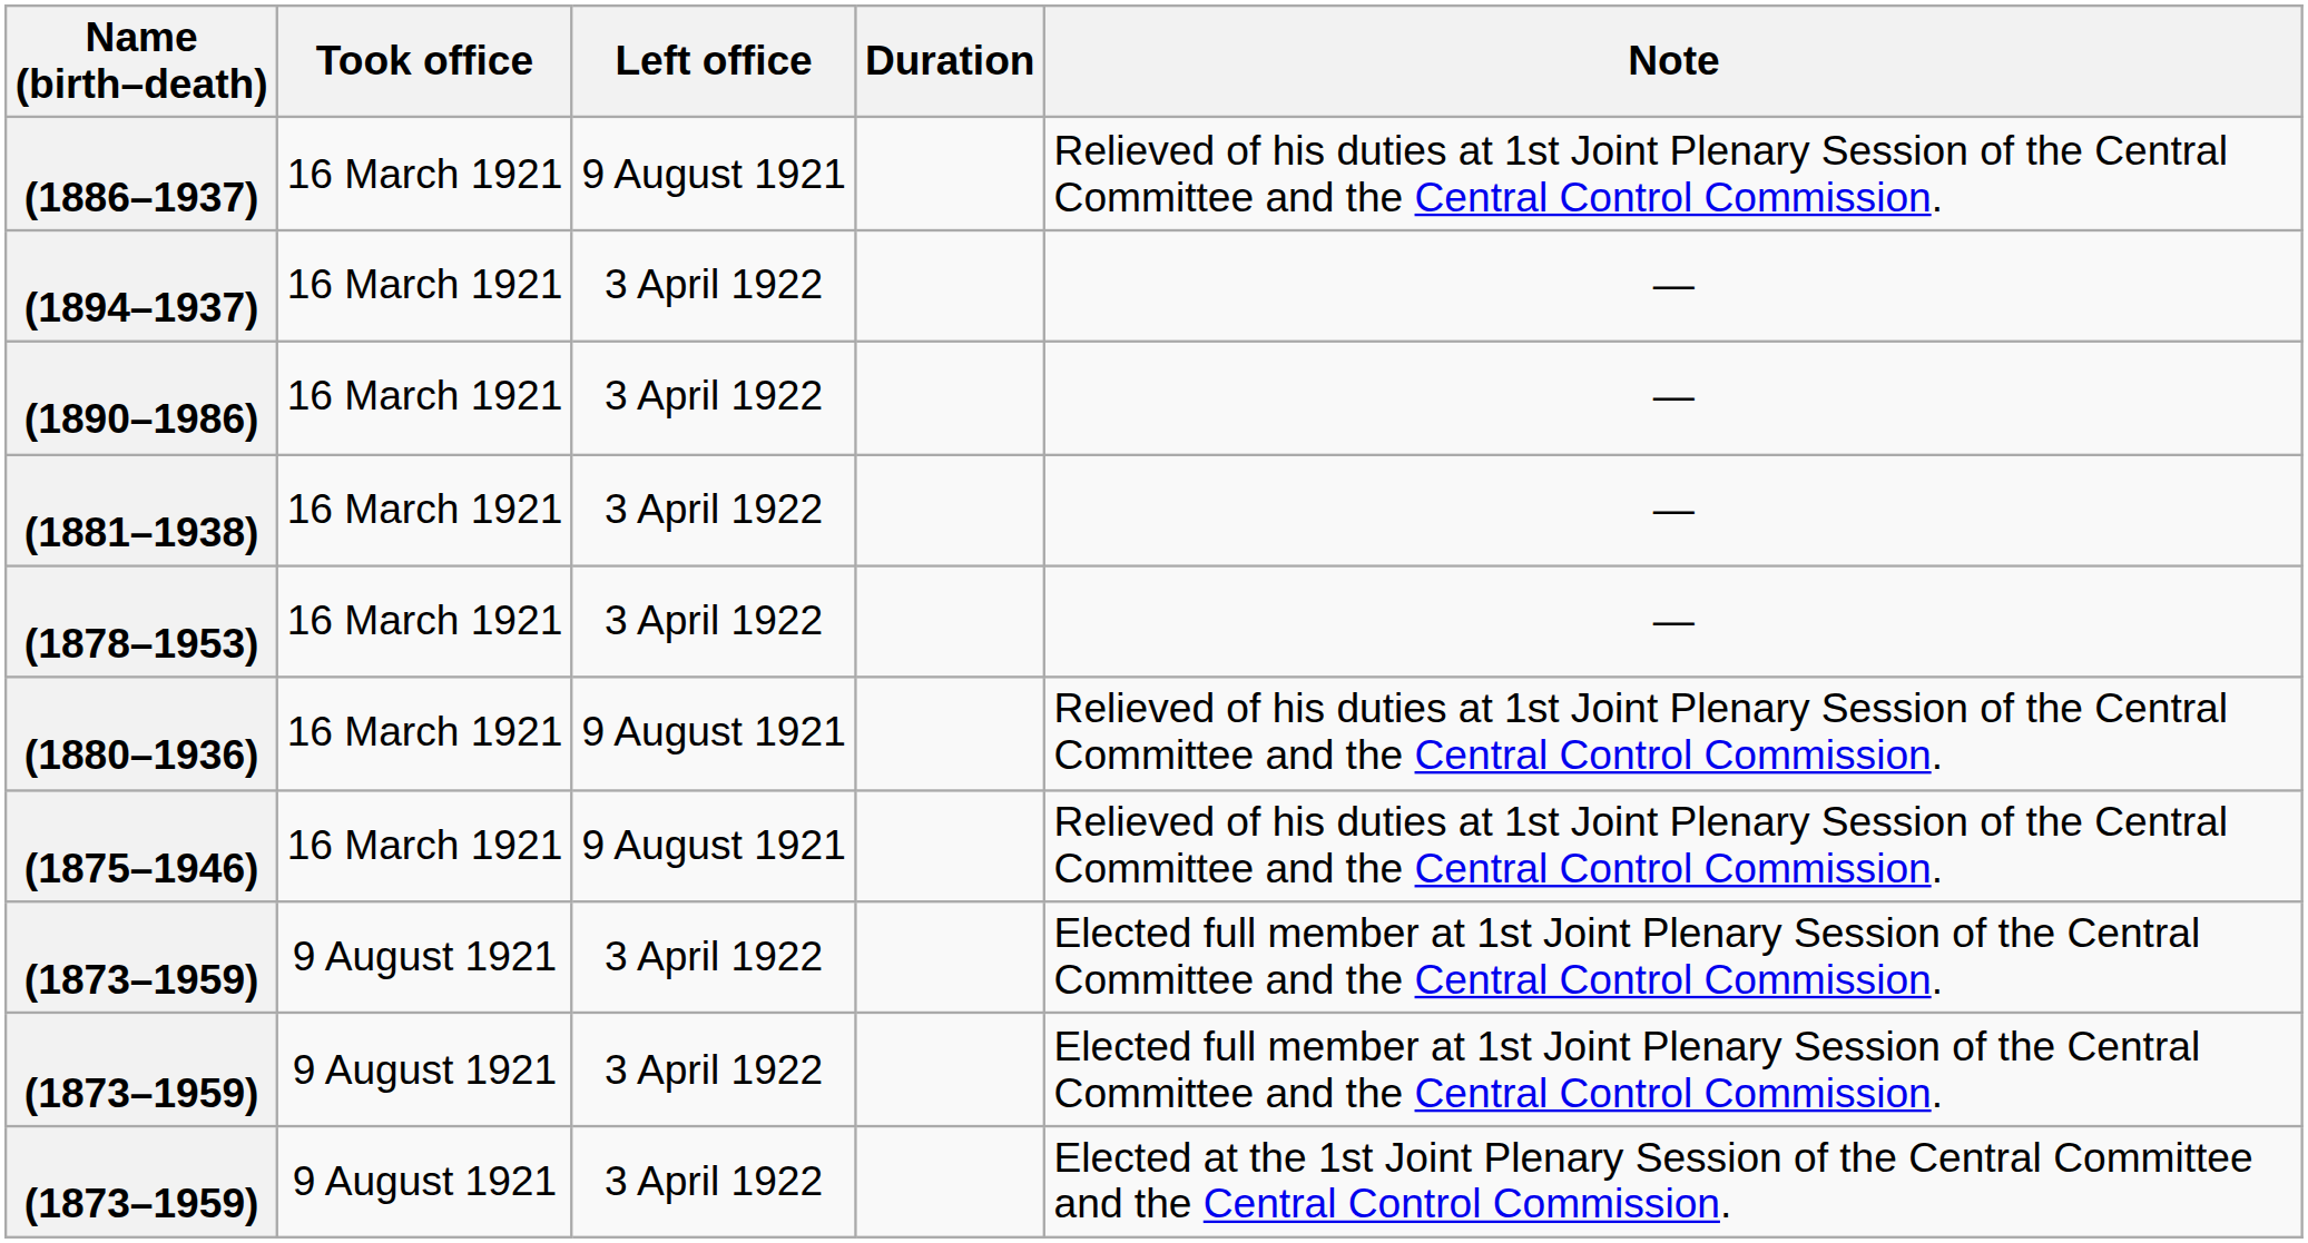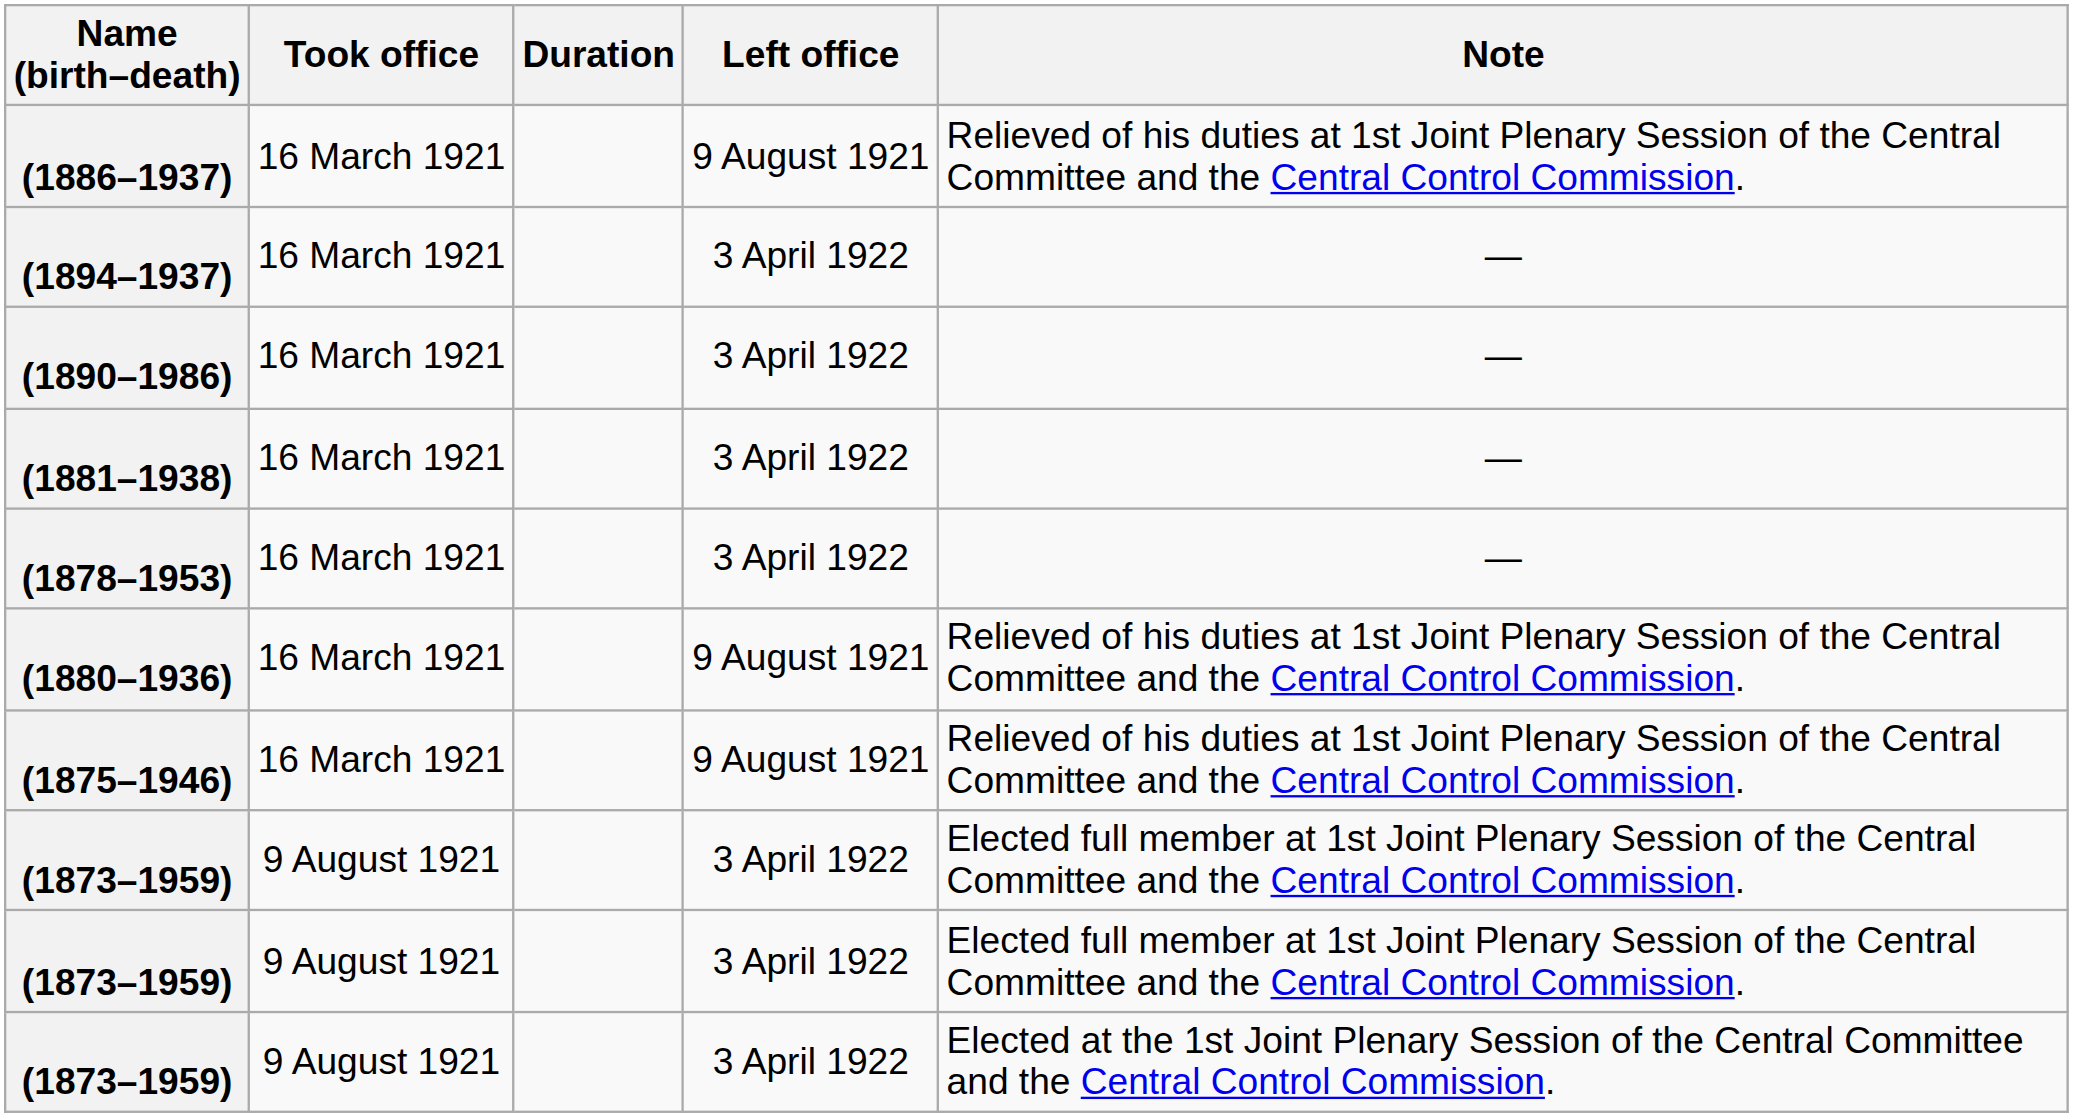 <table class="wikitable plainrowheaders sortable" style="text-align:center;" border="1">
 <tr>
 <th scope="col">Name<br>(birth–death)</th>
 <th scope="col">Took office</th>
+<th scope="col">Duration</th>
 <th scope="col">Left office</th>
-<th scope="col">Duration</th>
 <th scope="col" style="width:30em;">Note</th>
 </tr>
 <tr>
 <th scope="row"><br>(1886–1937)</th>
 <td>16 March 1921</td>
+<td></td>
 <td>9 August 1921</td>
-<td></td>
 <td align="left">Relieved of his duties at 1st Joint Plenary Session of the Central Committee and the <a href='#'>Central Control Commission</a>.</td>
 </tr>
 <tr>
 <th scope="row"><br>(1894–1937)</th>
 <td>16 March 1921</td>
+<td></td>
 <td>3 April 1922</td>
-<td></td>
 <td>—</td>
 </tr>
 <tr>
 <th scope="row"><br>(1890–1986)</th>
 <td>16 March 1921</td>
+<td></td>
 <td>3 April 1922</td>
-<td></td>
 <td>—</td>
 </tr>
 <tr>
 <th scope="row"><br>(1881–1938)</th>
 <td>16 March 1921</td>
+<td></td>
 <td>3 April 1922</td>
-<td></td>
 <td>—</td>
 </tr>
 <tr>
 <th scope="row"><br>(1878–1953)</th>
 <td>16 March 1921</td>
+<td></td>
 <td>3 April 1922</td>
-<td></td>
 <td>—</td>
 </tr>
 <tr>
 <th scope="row"><br>(1880–1936)</th>
 <td>16 March 1921</td>
+<td></td>
 <td>9 August 1921</td>
-<td></td>
 <td align="left">Relieved of his duties at 1st Joint Plenary Session of the Central Committee and the <a href='#'>Central Control Commission</a>.</td>
 </tr>
 <tr>
 <th scope="row"><br>(1875–1946)</th>
 <td>16 March 1921</td>
+<td></td>
 <td>9 August 1921</td>
-<td></td>
 <td align="left">Relieved of his duties at 1st Joint Plenary Session of the Central Committee and the <a href='#'>Central Control Commission</a>.</td>
 </tr>
 <tr>
 <th scope="row"><br>(1873–1959)</th>
 <td>9 August 1921</td>
+<td></td>
 <td>3 April 1922</td>
-<td></td>
 <td align="left">Elected full member at 1st Joint Plenary Session of the Central Committee and the <a href='#'>Central Control Commission</a>.</td>
 </tr>
 <tr>
 <th scope="row"><br>(1873–1959)</th>
 <td>9 August 1921</td>
+<td></td>
 <td>3 April 1922</td>
-<td></td>
 <td align="left">Elected full member at 1st Joint Plenary Session of the Central Committee and the <a href='#'>Central Control Commission</a>.</td>
 </tr>
 <tr>
 <th scope="row"><br>(1873–1959)</th>
 <td>9 August 1921</td>
+<td></td>
 <td>3 April 1922</td>
-<td></td>
 <td align="left">Elected at the 1st Joint Plenary Session of the Central Committee and the <a href='#'>Central Control Commission</a>.</td>
 </tr>
 </table>
